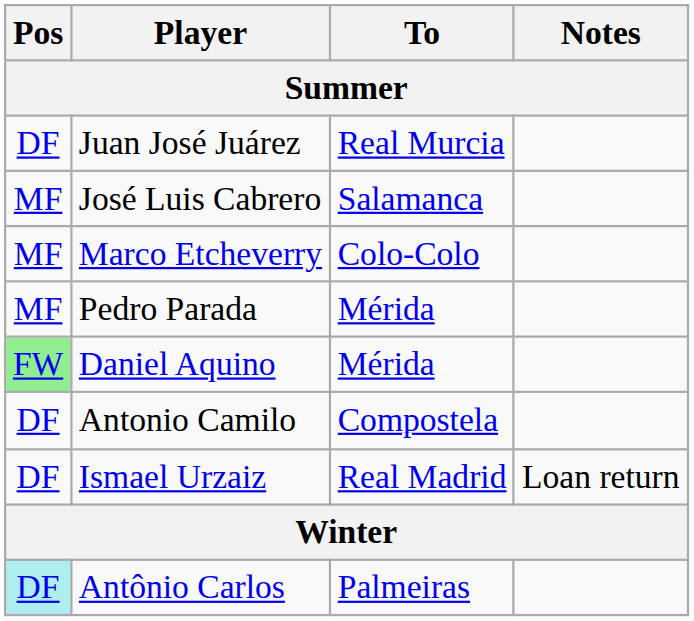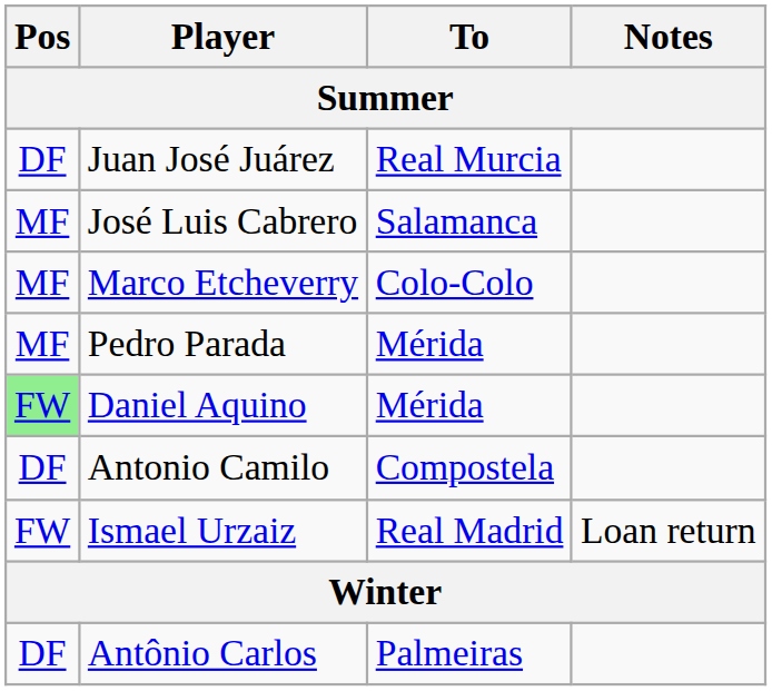 <table class="wikitable" style="font-size:95%; text-align:left;">
 <tr>
 <th>Pos</th>
 <th>Player</th>
 <th>To</th>
 <th>Notes</th>
 </tr>
 <tr>
 <th colspan="4">Summer</th>
 </tr>
 <tr>
 <td align="center"><a href='#'>DF</a></td>
 <td> Juan José Juárez</td>
 <td> <a href='#'>Real Murcia</a></td>
 <td></td>
 </tr>
 <tr>
 <td align="center"><a href='#'>MF</a></td>
 <td> José Luis Cabrero</td>
 <td> <a href='#'>Salamanca</a></td>
 <td></td>
 </tr>
 <tr>
 <td align="center"><a href='#'>MF</a></td>
 <td> <a href='#'>Marco Etcheverry</a></td>
 <td> <a href='#'>Colo-Colo</a></td>
 <td></td>
 </tr>
 <tr>
 <td align="center"><a href='#'>MF</a></td>
 <td> Pedro Parada</td>
 <td> <a href='#'>Mérida</a></td>
 <td></td>
 </tr>
 <tr>
 <td align="center" style="background: lightgreen;"><a href='#'>FW</a></td>
 <td> <a href='#'>Daniel Aquino</a></td>
 <td> <a href='#'>Mérida</a></td>
 <td></td>
 </tr>
 <tr>
 <td align="center"><a href='#'>DF</a></td>
 <td> Antonio Camilo</td>
 <td> <a href='#'>Compostela</a></td>
 <td></td>
 </tr>
 <tr>
-<td align="center"><a href='#'>DF</a></td>
+<td align="center"><a href='#'>FW</a></td>
 <td> <a href='#'>Ismael Urzaiz</a></td>
 <td> <a href='#'>Real Madrid</a></td>
 <td>Loan return</td>
 </tr>
 <tr>
 <th colspan="4">Winter</th>
 </tr>
 <tr>
-<td align="center" style="background: paleturquoise;"><a href='#'>DF</a></td>
+<td align="center"><a href='#'>DF</a></td>
 <td> <a href='#'>Antônio Carlos</a></td>
 <td> <a href='#'>Palmeiras</a></td>
 <td></td>
 </tr>
 </table>
